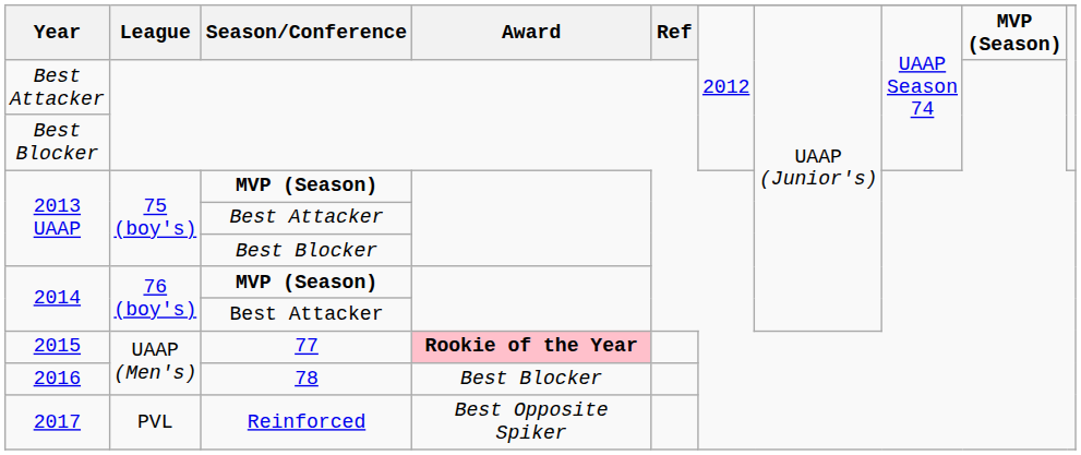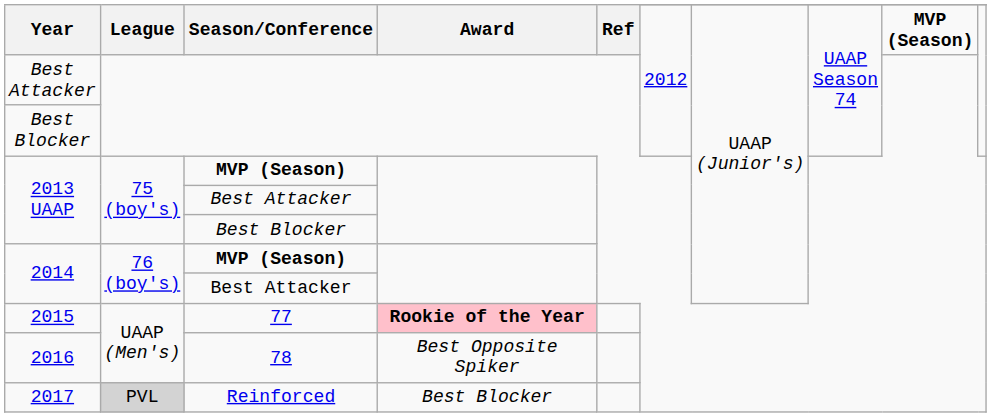 <table class="wikitable sortable" style="text-align:center" width="80%">
 <tr>
 <th style="width:5px;" rowspan="2">Year</th>
 <th style="width:25px;" rowspan="2">League</th>
 <th style="width:100px;" rowspan="2">Season/Conference</th>
 <th style="width:180px;" rowspan="2">Award</th>
 <th style="width:25px;" rowspan="2">Ref</th>
 </tr>
 <tr align=center>
 <td rowspan=3><a href='#'>2012</a></td>
 <td rowspan=8>UAAP<br><em>(Junior's)</em></td>
 <td rowspan=3><a href='#'>UAAP Season 74</a></td>
 <td><strong>MVP (Season)</strong></td>
 <td rowspan=3></td>
 </tr>
 <tr>
 <td><em>Best Attacker</em></td>
 </tr>
 <tr>
 <td><em>Best Blocker</em></td>
 </tr>
 <tr align=center>
 <td rowspan=3><a href='#'>2013 UAAP</a></td>
 <td rowspan=3><a href='#'>75 (boy's)</a></td>
 <td><strong>MVP (Season)</strong></td>
 <td rowspan=3></td>
 </tr>
 <tr>
 <td><em>Best Attacker</em></td>
 </tr>
 <tr>
 <td><em>Best Blocker</em></td>
 </tr>
 <tr align=center>
 <td rowspan=2><a href='#'>2014</a></td>
 <td rowspan=2><a href='#'>76 (boy's)</a></td>
 <td><strong>MVP (Season)</strong></td>
 <td rowspan=2></td>
 </tr>
 <tr>
 <td>Best Attacker</td>
 </tr>
 <tr align=center>
 <td><a href='#'>2015</a></td>
 <td rowspan=2>UAAP <br><em>(Men's)</em></td>
 <td><a href='#'>77</a></td>
 <td style="background: pink;"><strong>Rookie of the Year</strong></td>
 <td></td>
 </tr>
 <tr align=center>
 <td rowspan=1><a href='#'>2016</a></td>
 <td rowspan=1><a href='#'>78</a></td>
-<td><em>Best Blocker</em></td>
+<td><em>Best Opposite Spiker</em></td>
 <td></td>
 </tr>
 <tr align=center>
 <td><a href='#'>2017</a></td>
-<td>PVL</td>
+<td style="background: lightgrey;">PVL</td>
 <td><a href='#'>Reinforced</a></td>
-<td><em>Best Opposite Spiker</em></td>
+<td><em>Best Blocker</em></td>
 <td></td>
 </tr>
 </table>
